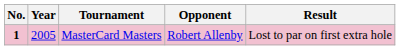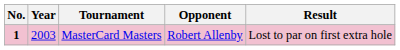 <table class="wikitable" style="font-size:95%;">
 <tr>
 <th>No.</th>
 <th>Year</th>
 <th>Tournament</th>
 <th>Opponent</th>
 <th>Result</th>
 </tr>
 <tr style="background:#F2C1D1;">
 <td align=center><strong>1</strong></td>
-<td align=center><a href='#'>2005</a></td>
+<td align=center><a href='#'>2003</a></td>
 <td><a href='#'>MasterCard Masters</a></td>
 <td> <a href='#'>Robert Allenby</a></td>
 <td>Lost to par on first extra hole</td>
 </tr>
 </table>
